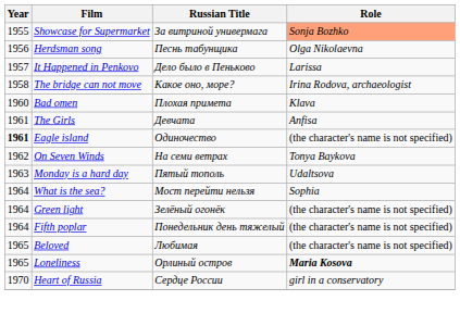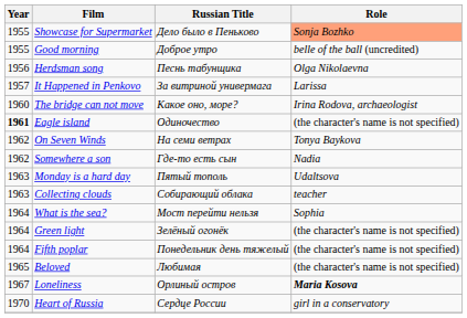 <table class="wikitable" style="font-size: 90%;">
 <tr>
 <th>Year</th>
 <th>Film</th>
 <th>Russian Title</th>
 <th>Role</th>
 </tr>
 <tr>
 <td>1955</td>
 <td><em><a href='#'>Showcase for Supermarket</a></em></td>
-<td><em>За витриной универмага</em></td>
+<td><em>Дело было в Пеньково</em></td>
 <td style="background: lightsalmon;"><em>Sonja Bozhko</em></td>
+</tr>
+<tr>
+<td>1955</td>
+<td><em><a href='#'>Good morning</a></em></td>
+<td><em>Доброе утро</em></td>
+<td><em>belle of the ball</em> (uncredited)</td>
 </tr>
 <tr>
 <td>1956</td>
 <td><em><a href='#'>Herdsman song</a></em></td>
 <td><em>Песнь табунщика</em></td>
 <td><em>Olga Nikolaevna</em></td>
 </tr>
 <tr>
 <td>1957</td>
 <td><em><a href='#'>It Happened in Penkovo</a></em></td>
-<td><em>Дело было в Пеньково</em></td>
+<td><em>За витриной универмага</em></td>
 <td><em>Larissa</em></td>
 </tr>
 <tr>
-<td>1958</td>
+<td>1960</td>
 <td><em><a href='#'>The bridge can not move</a></em></td>
 <td><em>Какое оно, море?</em></td>
 <td><em>Irina Rodova, archaeologist</em></td>
-</tr>
-<tr>
-<td>1960</td>
-<td><em><a href='#'>Bad omen</a></em></td>
-<td><em>Плохая примета</em></td>
-<td><em>Klava</em></td>
-</tr>
-<tr>
-<td>1961</td>
-<td><em><a href='#'>The Girls</a></em></td>
-<td><em>Девчата</em></td>
-<td><em>Anfisa</em></td>
 </tr>
 <tr>
 <td><strong>1961</strong></td>
 <td><em><a href='#'>Eagle island</a></em></td>
 <td><em>Одиночество</em></td>
 <td>(the character's name is not specified)</td>
 </tr>
 <tr>
 <td>1962</td>
 <td><em><a href='#'>On Seven Winds</a></em></td>
 <td><em>На семи ветрах</em></td>
 <td><em>Tonya Baykova</em></td>
 </tr>
 <tr>
+<td>1962</td>
+<td><em><a href='#'>Somewhere a son</a></em></td>
+<td><em>Где-то есть сын</em></td>
+<td><em>Nadia</em></td>
+</tr>
+<tr>
 <td>1963</td>
 <td><em><a href='#'>Monday is a hard day</a></em></td>
 <td><em>Пятый тополь</em></td>
 <td><em>Udaltsova</em></td>
+</tr>
+<tr>
+<td>1963</td>
+<td><em><a href='#'>Collecting clouds</a></em></td>
+<td><em>Собирающий облака</em></td>
+<td><em>teacher</em></td>
 </tr>
 <tr>
 <td>1964</td>
 <td><em><a href='#'>What is the sea?</a></em></td>
 <td><em>Мост перейти нельзя</em></td>
 <td><em>Sophia</em></td>
 </tr>
 <tr>
 <td>1964</td>
 <td><em><a href='#'>Green light</a></em></td>
 <td><em>Зелёный огонёк</em></td>
 <td>(the character's name is not specified)</td>
 </tr>
 <tr>
 <td>1964</td>
 <td><em><a href='#'>Fifth poplar</a></em></td>
 <td><em>Понедельник день тяжелый</em></td>
 <td>(the character's name is not specified)</td>
 </tr>
 <tr>
 <td>1965</td>
 <td><em><a href='#'>Beloved</a></em></td>
 <td><em>Любимая</em></td>
 <td>(the character's name is not specified)</td>
 </tr>
 <tr>
-<td>1965</td>
+<td>1967</td>
 <td><em><a href='#'>Loneliness</a></em></td>
 <td><em>Орлиный остров</em></td>
 <td><strong><em>Maria Kosova</em></strong></td>
 </tr>
 <tr>
 <td>1970</td>
 <td><em><a href='#'>Heart of Russia</a></em></td>
 <td><em>Сердце России</em></td>
 <td><em>girl in a conservatory</em></td>
 </tr>
 <tr>
 </tr>
 </table>
